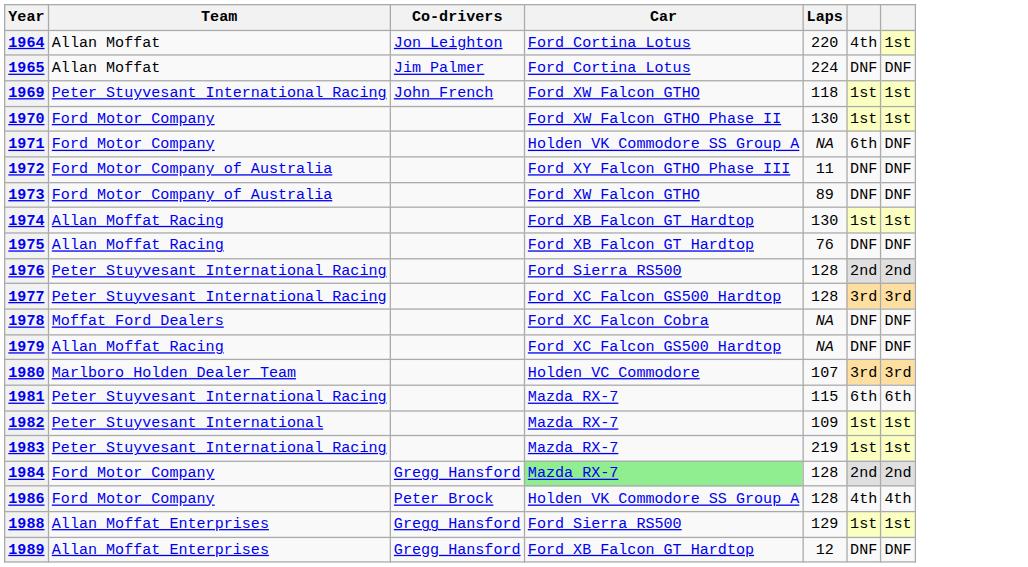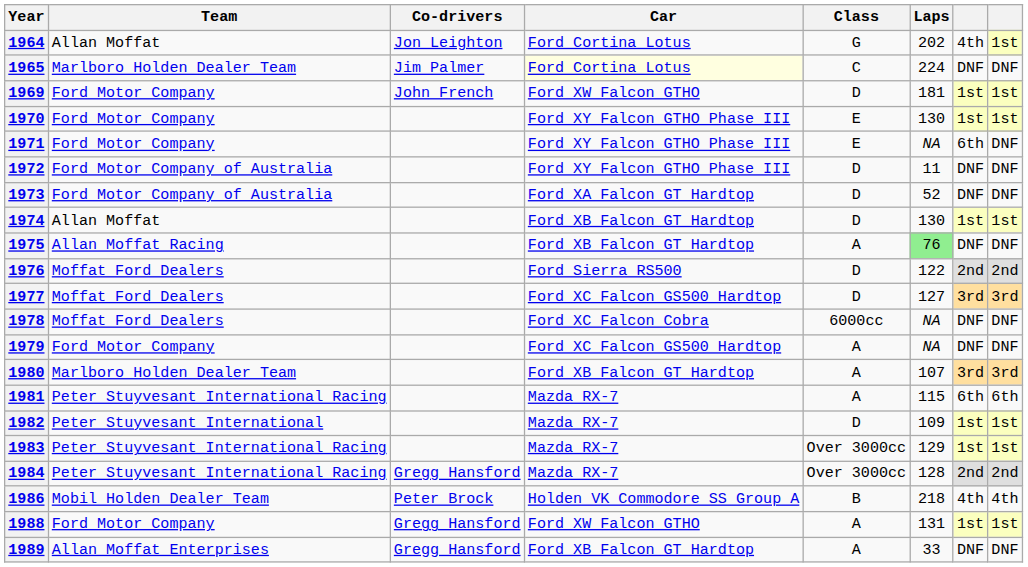 <table class="wikitable" style="font-size:90%">
 <tr>
 <th>Year</th>
 <th>Team</th>
 <th>Co-drivers</th>
 <th>Car</th>
+<th>Class</th>
 <th>Laps</th>
 <th></th>
 <th></th>
 </tr>
 <tr align="center">
 <th><a href='#'>1964</a></th>
 <td align="left"> Allan Moffat</td>
 <td align="left"> <a href='#'>Jon Leighton</a></td>
 <td align="left"><a href='#'>Ford Cortina Lotus</a></td>
-<td>220</td>
+<td>G</td>
+<td>202</td>
 <td>4th</td>
 <td style="background:#fbffbf;">1st</td>
 </tr>
 <tr align="center">
 <th><a href='#'>1965</a></th>
-<td align="left"> Allan Moffat</td>
+<td align="left"> <a href='#'>Marlboro Holden Dealer Team</a></td>
 <td align="left"> <a href='#'>Jim Palmer</a></td>
-<td align="left"><a href='#'>Ford Cortina Lotus</a></td>
+<td align="left" style="background: lightyellow;"><a href='#'>Ford Cortina Lotus</a></td>
+<td>C</td>
 <td>224</td>
 <td>DNF</td>
 <td>DNF</td>
 </tr>
 <tr align="center">
 <th><a href='#'>1969</a></th>
-<td align="left"> <a href='#'>Peter Stuyvesant International Racing</a></td>
+<td align="left"> <a href='#'>Ford Motor Company</a></td>
 <td align="left"> <a href='#'>John French</a></td>
 <td align="left"><a href='#'>Ford XW Falcon GTHO</a></td>
-<td>118</td>
+<td>D</td>
+<td>181</td>
 <td style="background:#fbffbf;">1st</td>
 <td style="background:#fbffbf;">1st</td>
 </tr>
 <tr align="center">
 <th><a href='#'>1970</a></th>
 <td align="left"> <a href='#'>Ford Motor Company</a></td>
 <td align="left"></td>
-<td align="left"><a href='#'>Ford XW Falcon GTHO Phase II</a></td>
+<td align="left"><a href='#'>Ford XY Falcon GTHO Phase III</a></td>
+<td>E</td>
 <td>130</td>
 <td style="background:#fbffbf;">1st</td>
 <td style="background:#fbffbf;">1st</td>
 </tr>
 <tr align="center">
 <th><a href='#'>1971</a></th>
 <td align="left"> <a href='#'>Ford Motor Company</a></td>
 <td align="left"></td>
-<td align="left"><a href='#'>Holden VK Commodore SS Group A</a></td>
+<td align="left"><a href='#'>Ford XY Falcon GTHO Phase III</a></td>
+<td>E</td>
 <td><em>NA</em></td>
 <td>6th</td>
 <td>DNF</td>
 </tr>
 <tr align="center">
 <th><a href='#'>1972</a></th>
 <td align="left"> <a href='#'>Ford Motor Company of Australia</a></td>
 <td align="left"></td>
 <td align="left"><a href='#'>Ford XY Falcon GTHO Phase III</a></td>
+<td>D</td>
 <td>11</td>
 <td>DNF</td>
 <td>DNF</td>
 </tr>
 <tr align="center">
 <th><a href='#'>1973</a></th>
 <td align="left"> <a href='#'>Ford Motor Company of Australia</a></td>
 <td align="left"></td>
-<td align="left"><a href='#'>Ford XW Falcon GTHO</a></td>
-<td>89</td>
+<td align="left"><a href='#'>Ford XA Falcon GT Hardtop</a></td>
+<td>D</td>
+<td>52</td>
 <td>DNF</td>
 <td>DNF</td>
 </tr>
 <tr align="center">
 <th><a href='#'>1974</a></th>
-<td align="left"> <a href='#'>Allan Moffat Racing</a></td>
+<td align="left"> Allan Moffat</td>
 <td align="left"></td>
 <td align="left"><a href='#'>Ford XB Falcon GT Hardtop</a></td>
+<td>D</td>
 <td>130</td>
 <td style="background:#fbffbf;">1st</td>
 <td style="background:#fbffbf;">1st</td>
 </tr>
 <tr align="center">
 <th><a href='#'>1975</a></th>
 <td align="left"> <a href='#'>Allan Moffat Racing</a></td>
 <td align="left"></td>
 <td align="left"><a href='#'>Ford XB Falcon GT Hardtop</a></td>
-<td>76</td>
+<td>A</td>
+<td style="background: lightgreen;">76</td>
 <td>DNF</td>
 <td>DNF</td>
 </tr>
 <tr align="center">
 <th><a href='#'>1976</a></th>
-<td align="left"> <a href='#'>Peter Stuyvesant International Racing</a></td>
+<td align="left"> <a href='#'>Moffat Ford Dealers</a></td>
 <td align="left"></td>
 <td align="left"><a href='#'>Ford Sierra RS500</a></td>
-<td>128</td>
+<td>D</td>
+<td>122</td>
 <td style="background:#dfdfdf;">2nd</td>
 <td style="background:#dfdfdf;">2nd</td>
 </tr>
 <tr align="center">
 <th><a href='#'>1977</a></th>
-<td align="left"> <a href='#'>Peter Stuyvesant International Racing</a></td>
+<td align="left"> <a href='#'>Moffat Ford Dealers</a></td>
 <td align="left"></td>
 <td align="left"><a href='#'>Ford XC Falcon GS500 Hardtop</a></td>
-<td>128</td>
+<td>D</td>
+<td>127</td>
 <td style="background:#ffdf9f;">3rd</td>
 <td style="background:#ffdf9f;">3rd</td>
 </tr>
 <tr align="center">
 <th><a href='#'>1978</a></th>
 <td align="left"> <a href='#'>Moffat Ford Dealers</a></td>
 <td align="left"></td>
 <td align="left"><a href='#'>Ford XC Falcon Cobra</a></td>
+<td>6000cc</td>
 <td><em>NA</em></td>
 <td>DNF</td>
 <td>DNF</td>
 </tr>
 <tr align="center">
 <th><a href='#'>1979</a></th>
-<td align="left"> <a href='#'>Allan Moffat Racing</a></td>
+<td align="left"> <a href='#'>Ford Motor Company</a></td>
 <td align="left"></td>
 <td align="left"><a href='#'>Ford XC Falcon GS500 Hardtop</a></td>
+<td>A</td>
 <td><em>NA</em></td>
 <td>DNF</td>
 <td>DNF</td>
 </tr>
 <tr align="center">
 <th><a href='#'>1980</a></th>
 <td align="left"> <a href='#'>Marlboro Holden Dealer Team</a></td>
 <td align="left"></td>
-<td align="left"><a href='#'>Holden VC Commodore</a></td>
+<td align="left"><a href='#'>Ford XB Falcon GT Hardtop</a></td>
+<td>A</td>
 <td>107</td>
 <td style="background:#ffdf9f;">3rd</td>
 <td style="background:#ffdf9f;">3rd</td>
 </tr>
 <tr align="center">
 <th><a href='#'>1981</a></th>
 <td align="left"> <a href='#'>Peter Stuyvesant International Racing</a></td>
 <td align="left"></td>
 <td align="left"><a href='#'>Mazda RX-7</a></td>
+<td>A</td>
 <td>115</td>
 <td>6th</td>
 <td>6th</td>
 </tr>
 <tr align="center">
 <th><a href='#'>1982</a></th>
 <td align="left"> <a href='#'>Peter Stuyvesant International</a></td>
 <td align="left"></td>
 <td align="left"><a href='#'>Mazda RX-7</a></td>
+<td>D</td>
 <td>109</td>
 <td style="background:#fbffbf;">1st</td>
 <td style="background:#fbffbf;">1st</td>
 </tr>
 <tr align="center">
 <th><a href='#'>1983</a></th>
 <td align="left"> <a href='#'>Peter Stuyvesant International Racing</a></td>
 <td align="left"></td>
 <td align="left"><a href='#'>Mazda RX-7</a></td>
-<td>219</td>
+<td>Over 3000cc</td>
+<td>129</td>
 <td style="background:#fbffbf;">1st</td>
 <td style="background:#fbffbf;">1st</td>
 </tr>
 <tr align="center">
 <th><a href='#'>1984</a></th>
-<td align="left"> <a href='#'>Ford Motor Company</a></td>
+<td align="left"> <a href='#'>Peter Stuyvesant International Racing</a></td>
 <td align="left"> <a href='#'>Gregg Hansford</a></td>
-<td align="left" style="background: lightgreen;"><a href='#'>Mazda RX-7</a></td>
+<td align="left"><a href='#'>Mazda RX-7</a></td>
+<td>Over 3000cc</td>
 <td>128</td>
 <td style="background:#dfdfdf;">2nd</td>
 <td style="background:#dfdfdf;">2nd</td>
 </tr>
 <tr align="center">
 <th><a href='#'>1986</a></th>
-<td align="left"> <a href='#'>Ford Motor Company</a></td>
+<td align="left"> <a href='#'>Mobil Holden Dealer Team</a></td>
 <td align="left"> <a href='#'>Peter Brock</a></td>
 <td align="left"><a href='#'>Holden VK Commodore SS Group A</a></td>
-<td>128</td>
+<td>B</td>
+<td>218</td>
 <td>4th</td>
 <td>4th</td>
 </tr>
 <tr align="center">
 <th><a href='#'>1988</a></th>
-<td align="left"> <a href='#'>Allan Moffat Enterprises</a></td>
+<td align="left"> <a href='#'>Ford Motor Company</a></td>
 <td align="left"> <a href='#'>Gregg Hansford</a></td>
-<td align="left"><a href='#'>Ford Sierra RS500</a></td>
-<td>129</td>
+<td align="left"><a href='#'>Ford XW Falcon GTHO</a></td>
+<td>A</td>
+<td>131</td>
 <td style="background:#fbffbf;">1st</td>
 <td style="background:#fbffbf;">1st</td>
 </tr>
 <tr align="center">
 <th><a href='#'>1989</a></th>
 <td align="left"> <a href='#'>Allan Moffat Enterprises</a></td>
 <td align="left"> <a href='#'>Gregg Hansford</a></td>
 <td align="left"><a href='#'>Ford XB Falcon GT Hardtop</a></td>
-<td>12</td>
+<td>A</td>
+<td>33</td>
 <td>DNF</td>
 <td>DNF</td>
 </tr>
 </table>
